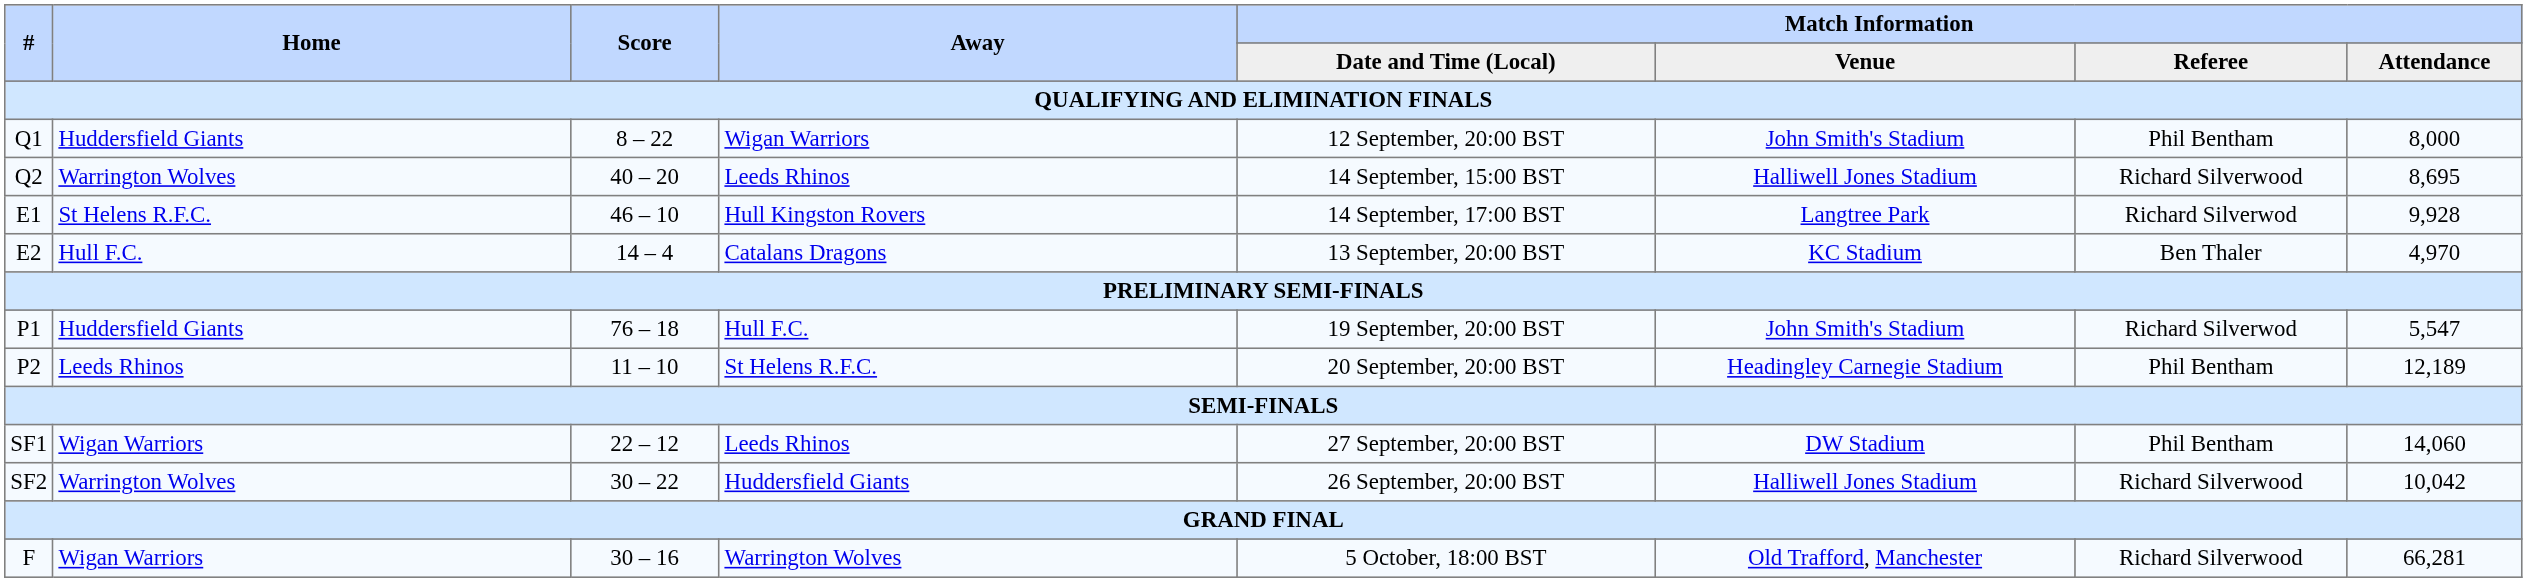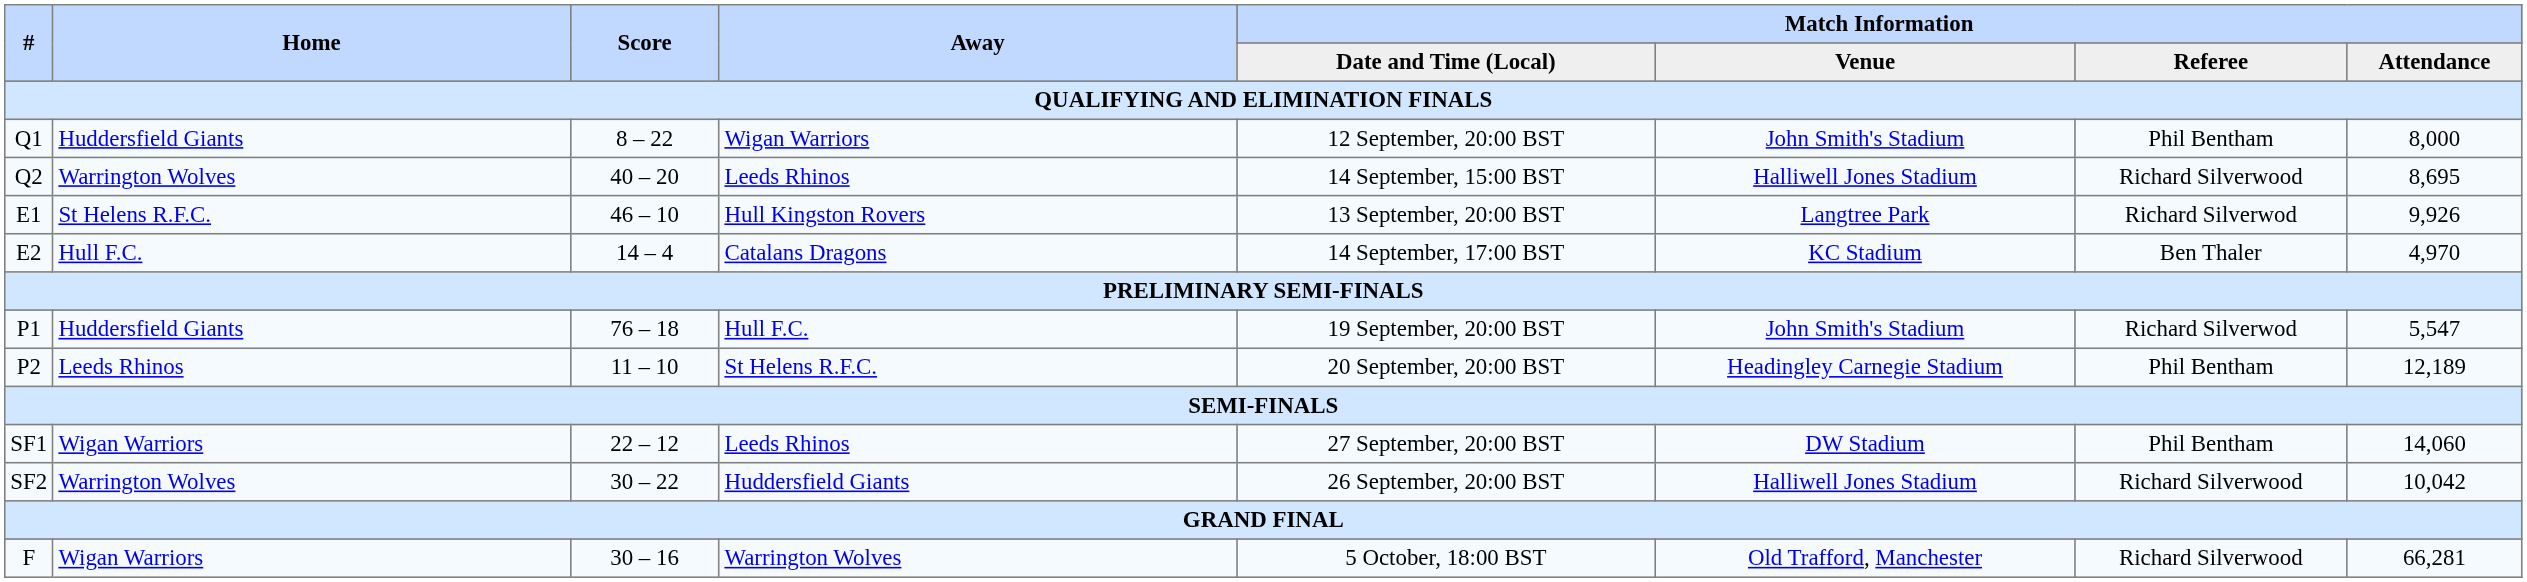 <table border="1" cellpadding="3" cellspacing="0" style="border-collapse:collapse; font-size:90%; text-align:center; width:100%;">
 <tr style="background:#c1d8ff;">
 <th rowspan="2">#</th>
 <th rowspan="2" style="width:21%;">Home</th>
 <th rowspan="2" style="width:6%;">Score</th>
 <th rowspan="2" style="width:21%;">Away</th>
 <th colspan=6>Match Information</th>
 </tr>
 <tr style="background:#efefef;">
 <th width=17%>Date and Time (Local)</th>
 <th width=17%>Venue</th>
 <th width=11%>Referee</th>
 <th width=7%>Attendance</th>
 </tr>
 <tr style="background:#d0e7ff;">
 <td colspan=8><strong>QUALIFYING AND ELIMINATION FINALS</strong></td>
 </tr>
 <tr style="background:#f5faff;">
 <td>Q1</td>
 <td align=left> <a href='#'>Huddersfield Giants</a></td>
 <td>8 – 22</td>
 <td align=left> <a href='#'>Wigan Warriors</a></td>
 <td>12 September, 20:00 BST</td>
 <td><a href='#'>John Smith's Stadium</a></td>
 <td>Phil Bentham</td>
 <td>8,000</td>
 </tr>
 <tr style="background:#f5faff;">
 <td>Q2</td>
 <td align=left> <a href='#'>Warrington Wolves</a></td>
 <td>40 – 20</td>
 <td align=left> <a href='#'>Leeds Rhinos</a></td>
 <td>14 September, 15:00 BST</td>
 <td><a href='#'>Halliwell Jones Stadium</a></td>
 <td>Richard Silverwood</td>
 <td>8,695</td>
 </tr>
 <tr style="background:#f5faff;">
 <td>E1</td>
 <td align=left> <a href='#'>St Helens R.F.C.</a></td>
 <td>46 – 10</td>
 <td align=left> <a href='#'>Hull Kingston Rovers</a></td>
-<td>14 September, 17:00 BST</td>
+<td>13 September, 20:00 BST</td>
 <td><a href='#'>Langtree Park</a></td>
 <td>Richard Silverwod</td>
-<td>9,928</td>
+<td>9,926</td>
 </tr>
 <tr style="background:#f5faff;">
 <td>E2</td>
 <td align=left> <a href='#'>Hull F.C.</a></td>
 <td>14 – 4</td>
 <td align=left> <a href='#'>Catalans Dragons</a></td>
-<td>13 September, 20:00 BST</td>
+<td>14 September, 17:00 BST</td>
 <td><a href='#'>KC Stadium</a></td>
 <td>Ben Thaler</td>
 <td>4,970</td>
 </tr>
 <tr style="background:#d0e7ff;">
 <td colspan=8><strong>PRELIMINARY SEMI-FINALS</strong></td>
 </tr>
 <tr style="background:#f5faff;">
 <td>P1</td>
 <td align=left> <a href='#'>Huddersfield Giants</a></td>
 <td>76 – 18</td>
 <td align=left> <a href='#'>Hull F.C.</a></td>
 <td>19 September, 20:00 BST</td>
 <td><a href='#'>John Smith's Stadium</a></td>
 <td>Richard Silverwod</td>
 <td>5,547</td>
 </tr>
 <tr style="background:#f5faff;">
 <td>P2</td>
 <td align=left> <a href='#'>Leeds Rhinos</a></td>
 <td>11 – 10</td>
 <td align=left> <a href='#'>St Helens R.F.C.</a></td>
 <td>20 September, 20:00 BST</td>
 <td><a href='#'>Headingley Carnegie Stadium</a></td>
 <td>Phil Bentham</td>
 <td>12,189</td>
 </tr>
 <tr style="background:#d0e7ff;">
 <td colspan=8><strong>SEMI-FINALS</strong></td>
 </tr>
 <tr style="background:#f5faff;">
 <td>SF1</td>
 <td align=left> <a href='#'>Wigan Warriors</a></td>
 <td>22 – 12</td>
 <td align=left> <a href='#'>Leeds Rhinos</a></td>
 <td>27 September, 20:00 BST</td>
 <td><a href='#'>DW Stadium</a></td>
 <td>Phil Bentham</td>
 <td>14,060</td>
 </tr>
 <tr style="background:#f5faff;">
 <td>SF2</td>
 <td align=left> <a href='#'>Warrington Wolves</a></td>
 <td>30 – 22</td>
 <td align=left> <a href='#'>Huddersfield Giants</a></td>
 <td>26 September, 20:00 BST</td>
 <td><a href='#'>Halliwell Jones Stadium</a></td>
 <td>Richard Silverwood</td>
 <td>10,042</td>
 </tr>
 <tr style="background:#d0e7ff;">
 <td colspan=8><strong>GRAND FINAL</strong></td>
 </tr>
 <tr style="background:#f5faff;">
 <td>F</td>
 <td align=left> <a href='#'>Wigan Warriors</a></td>
 <td>30 – 16</td>
 <td align=left> <a href='#'>Warrington Wolves</a></td>
 <td>5 October, 18:00 BST</td>
 <td><a href='#'>Old Trafford</a>, <a href='#'>Manchester</a></td>
 <td>Richard Silverwood</td>
 <td>66,281</td>
 </tr>
 </table>
